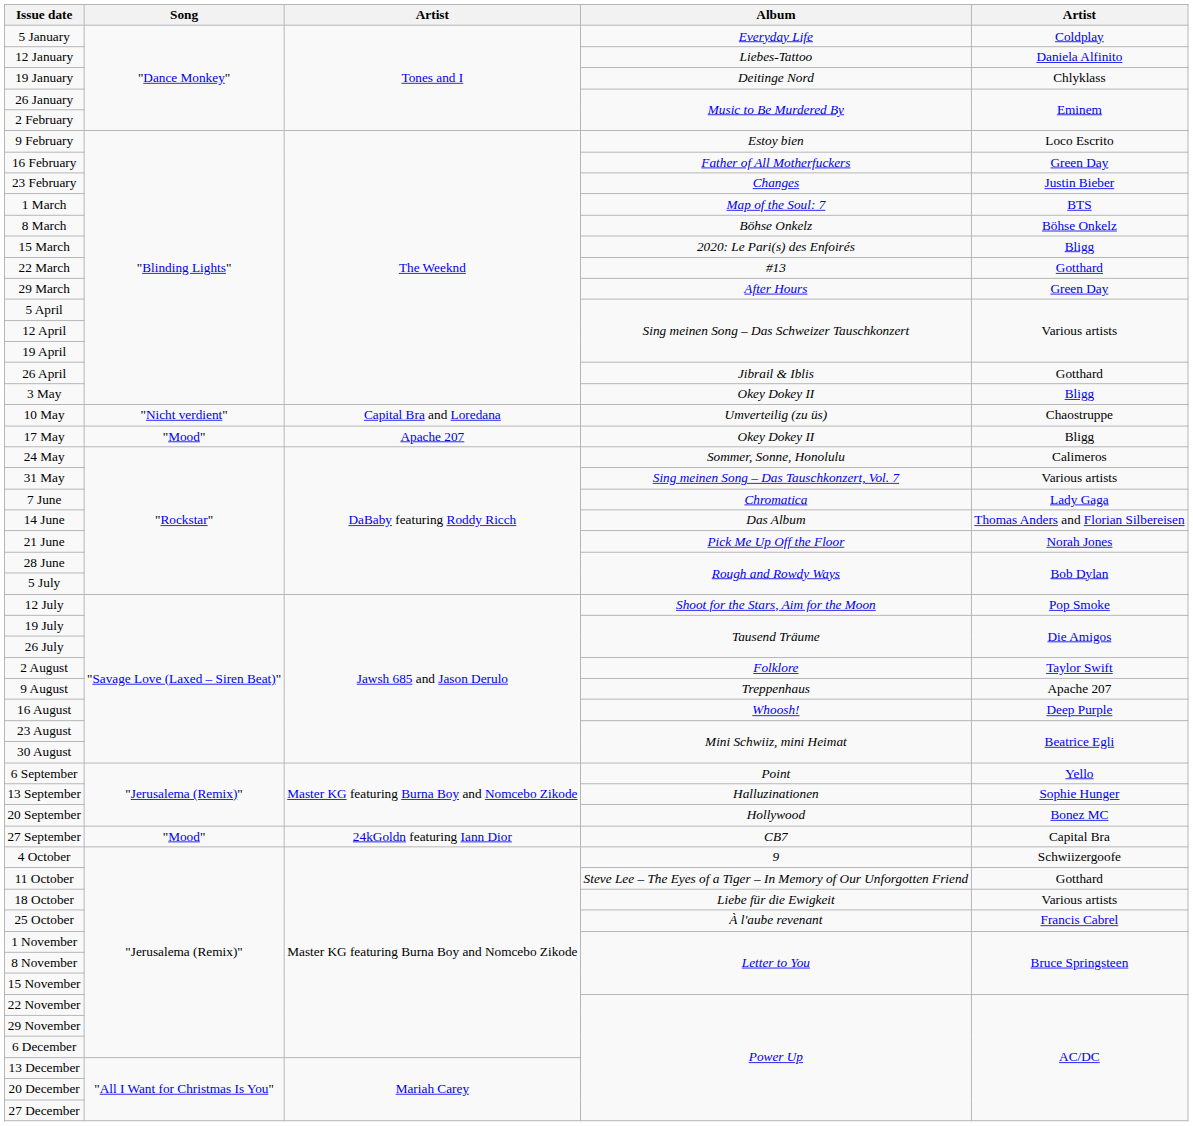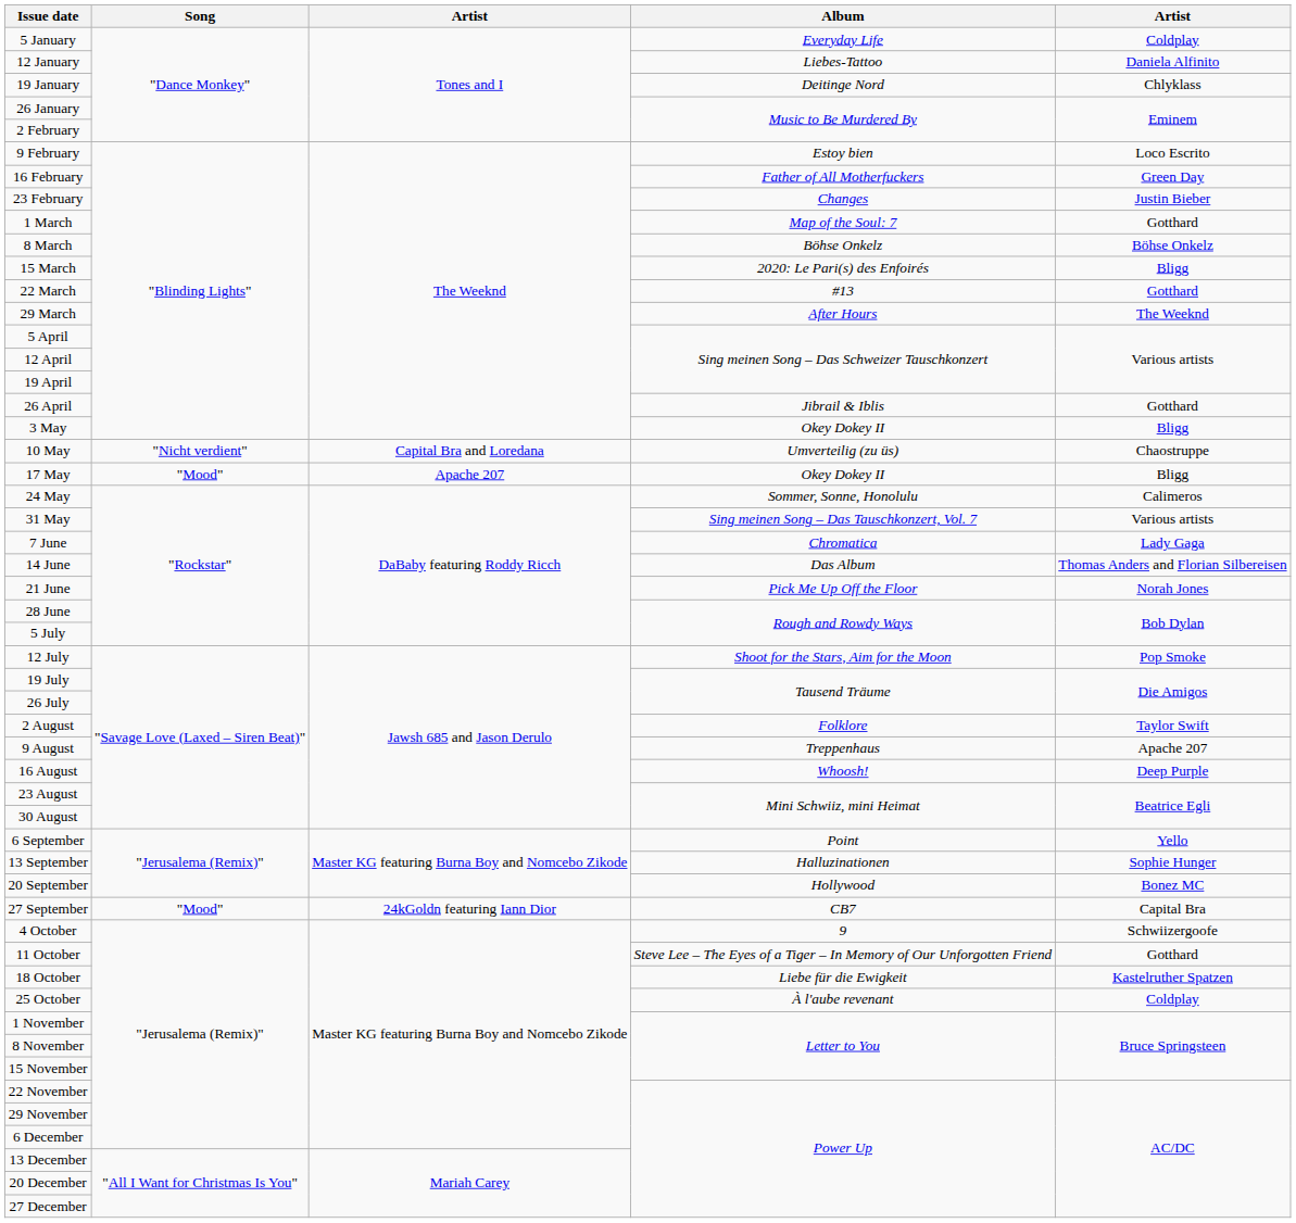 <table class="wikitable plainrowheaders" style="text-align:center">
 <tr>
 <th scope="col">Issue date</th>
 <th scope="col">Song</th>
 <th scope="col">Artist</th>
 <th scope="col">Album</th>
 <th scope="col">Artist</th>
 </tr>
 <tr>
 <td scope="row">5 January</td>
 <td rowspan="5">"<a href='#'>Dance Monkey</a>"</td>
 <td rowspan="5"><a href='#'>Tones and I</a></td>
 <td><em><a href='#'>Everyday Life</a></em></td>
 <td><a href='#'>Coldplay</a></td>
 </tr>
 <tr>
 <td scope="row">12 January</td>
 <td><em>Liebes-Tattoo</em></td>
 <td><a href='#'>Daniela Alfinito</a></td>
 </tr>
 <tr>
 <td scope="row">19 January</td>
 <td><em>Deitinge Nord</em></td>
 <td>Chlyklass</td>
 </tr>
 <tr>
 <td scope="row">26 January</td>
 <td rowspan="2"><em><a href='#'>Music to Be Murdered By</a></em></td>
 <td rowspan="2"><a href='#'>Eminem</a></td>
 </tr>
 <tr>
 <td scope="row">2 February</td>
 </tr>
 <tr>
 <td scope="row">9 February</td>
 <td rowspan="13">"<a href='#'>Blinding Lights</a>"</td>
 <td rowspan="13"><a href='#'>The Weeknd</a></td>
 <td><em>Estoy bien</em></td>
 <td>Loco Escrito</td>
 </tr>
 <tr>
 <td scope="row">16 February</td>
 <td><em><a href='#'>Father of All Motherfuckers</a></em></td>
 <td><a href='#'>Green Day</a></td>
 </tr>
 <tr>
 <td scope="row">23 February</td>
 <td><em><a href='#'>Changes</a></em></td>
 <td><a href='#'>Justin Bieber</a></td>
 </tr>
 <tr>
 <td scope="row">1 March</td>
 <td><em><a href='#'>Map of the Soul: 7</a></em></td>
-<td><a href='#'>BTS</a></td>
+<td>Gotthard</td>
 </tr>
 <tr>
 <td scope="row">8 March</td>
 <td><em>Böhse Onkelz</em></td>
 <td><a href='#'>Böhse Onkelz</a></td>
 </tr>
 <tr>
 <td scope="row">15 March</td>
 <td><em>2020: Le Pari(s) des Enfoirés</em></td>
 <td><a href='#'>Bligg</a></td>
 </tr>
 <tr>
 <td scope="row">22 March</td>
 <td><em>#13</em></td>
 <td><a href='#'>Gotthard</a></td>
 </tr>
 <tr>
 <td scope="row">29 March</td>
 <td><em><a href='#'>After Hours</a></em></td>
-<td><a href='#'>Green Day</a></td>
+<td><a href='#'>The Weeknd</a></td>
 </tr>
 <tr>
 <td scope="row">5 April</td>
 <td rowspan="3"><em>Sing meinen Song – Das Schweizer Tauschkonzert</em></td>
 <td rowspan="3">Various artists</td>
 </tr>
 <tr>
 <td scope="row">12 April</td>
 </tr>
 <tr>
 <td scope="row">19 April</td>
 </tr>
 <tr>
 <td scope="row">26 April</td>
 <td><em>Jibrail & Iblis</em></td>
 <td>Gotthard</td>
 </tr>
 <tr>
 <td scope="row">3 May</td>
 <td><em>Okey Dokey II</em></td>
 <td><a href='#'>Bligg</a></td>
 </tr>
 <tr>
 <td scope="row">10 May</td>
 <td>"<a href='#'>Nicht verdient</a>"</td>
 <td><a href='#'>Capital Bra</a> and <a href='#'>Loredana</a></td>
 <td><em>Umverteilig (zu üs)</em></td>
 <td>Chaostruppe</td>
 </tr>
 <tr>
 <td scope="row">17 May</td>
 <td>"<a href='#'>Mood</a>"</td>
 <td><a href='#'>Apache 207</a></td>
 <td><em>Okey Dokey II</em></td>
 <td>Bligg</td>
 </tr>
 <tr>
 <td scope="row">24 May</td>
 <td rowspan="7">"<a href='#'>Rockstar</a>"</td>
 <td rowspan="7"><a href='#'>DaBaby</a> featuring <a href='#'>Roddy Ricch</a></td>
 <td><em>Sommer, Sonne, Honolulu</em></td>
 <td>Calimeros</td>
 </tr>
 <tr>
 <td scope="row">31 May</td>
 <td><em><a href='#'>Sing meinen Song – Das Tauschkonzert, Vol. 7</a></em></td>
 <td>Various artists</td>
 </tr>
 <tr>
 <td scope="row">7 June</td>
 <td><em><a href='#'>Chromatica</a></em></td>
 <td><a href='#'>Lady Gaga</a></td>
 </tr>
 <tr>
 <td scope="row">14 June</td>
 <td><em>Das Album</em></td>
 <td><a href='#'>Thomas Anders</a> and <a href='#'>Florian Silbereisen</a></td>
 </tr>
 <tr>
 <td scope="row">21 June</td>
 <td><em><a href='#'>Pick Me Up Off the Floor</a></em></td>
 <td><a href='#'>Norah Jones</a></td>
 </tr>
 <tr>
 <td scope="row">28 June</td>
 <td rowspan="2"><em><a href='#'>Rough and Rowdy Ways</a></em></td>
 <td rowspan="2"><a href='#'>Bob Dylan</a></td>
 </tr>
 <tr>
 <td scope="row">5 July</td>
 </tr>
 <tr>
 <td scope="row">12 July</td>
 <td rowspan="8">"<a href='#'>Savage Love (Laxed – Siren Beat)</a>"</td>
 <td rowspan="8"><a href='#'>Jawsh 685</a> and <a href='#'>Jason Derulo</a></td>
 <td><em><a href='#'>Shoot for the Stars, Aim for the Moon</a></em></td>
 <td><a href='#'>Pop Smoke</a></td>
 </tr>
 <tr>
 <td scope="row">19 July</td>
 <td rowspan="2"><em>Tausend Träume</em></td>
 <td rowspan="2"><a href='#'>Die Amigos</a></td>
 </tr>
 <tr>
 <td scope="row">26 July</td>
 </tr>
 <tr>
 <td scope="row">2 August</td>
 <td><em><a href='#'>Folklore</a></em></td>
 <td><a href='#'>Taylor Swift</a></td>
 </tr>
 <tr>
 <td scope="row">9 August</td>
 <td><em>Treppenhaus</em></td>
 <td>Apache 207</td>
 </tr>
 <tr>
 <td scope="row">16 August</td>
 <td><em><a href='#'>Whoosh!</a></em></td>
 <td><a href='#'>Deep Purple</a></td>
 </tr>
 <tr>
 <td scope="row">23 August</td>
 <td rowspan="2"><em>Mini Schwiiz, mini Heimat</em></td>
 <td rowspan="2"><a href='#'>Beatrice Egli</a></td>
 </tr>
 <tr>
 <td scope="row">30 August</td>
 </tr>
 <tr>
 <td scope="row">6 September</td>
 <td rowspan="3">"<a href='#'>Jerusalema (Remix)</a>"</td>
 <td rowspan="3"><a href='#'>Master KG</a> featuring <a href='#'>Burna Boy</a> and <a href='#'>Nomcebo Zikode</a></td>
 <td><em>Point</em></td>
 <td><a href='#'>Yello</a></td>
 </tr>
 <tr>
 <td scope="row">13 September</td>
 <td><em>Halluzinationen</em></td>
 <td><a href='#'>Sophie Hunger</a></td>
 </tr>
 <tr>
 <td scope="row">20 September</td>
 <td><em>Hollywood</em></td>
 <td><a href='#'>Bonez MC</a></td>
 </tr>
 <tr>
 <td scope="row">27 September</td>
 <td>"<a href='#'>Mood</a>"</td>
 <td><a href='#'>24kGoldn</a> featuring <a href='#'>Iann Dior</a></td>
 <td><em>CB7</em></td>
 <td>Capital Bra</td>
 </tr>
 <tr>
 <td scope="row">4 October</td>
 <td rowspan="10">"Jerusalema (Remix)"</td>
 <td rowspan="10">Master KG featuring Burna Boy and Nomcebo Zikode</td>
 <td><em>9</em></td>
 <td>Schwiizergoofe</td>
 </tr>
 <tr>
 <td scope="row">11 October</td>
 <td><em>Steve Lee – The Eyes of a Tiger – In Memory of Our Unforgotten Friend</em></td>
 <td>Gotthard</td>
 </tr>
 <tr>
 <td scope="row">18 October</td>
 <td><em>Liebe für die Ewigkeit</em></td>
-<td>Various artists</td>
+<td><a href='#'>Kastelruther Spatzen</a></td>
 </tr>
 <tr>
 <td scope="row">25 October</td>
 <td><em>À l'aube revenant</em></td>
-<td><a href='#'>Francis Cabrel</a></td>
+<td><a href='#'>Coldplay</a></td>
 </tr>
 <tr>
 <td scope="row">1 November</td>
 <td rowspan="3"><em><a href='#'>Letter to You</a></em></td>
 <td rowspan="3"><a href='#'>Bruce Springsteen</a></td>
 </tr>
 <tr>
 <td scope="row">8 November</td>
 </tr>
 <tr>
 <td scope="row">15 November</td>
 </tr>
 <tr>
 <td scope="row">22 November</td>
 <td rowspan="6"><em><a href='#'>Power Up</a></em></td>
 <td rowspan="6"><a href='#'>AC/DC</a></td>
 </tr>
 <tr>
 <td scope="row">29 November</td>
 </tr>
 <tr>
 <td scope="row">6 December</td>
 </tr>
 <tr>
 <td scope="row">13 December</td>
 <td rowspan="3">"<a href='#'>All I Want for Christmas Is You</a>"</td>
 <td rowspan="3"><a href='#'>Mariah Carey</a></td>
 </tr>
 <tr>
 <td scope="row">20 December</td>
 </tr>
 <tr>
 <td scope="row">27 December</td>
 </tr>
 </table>
